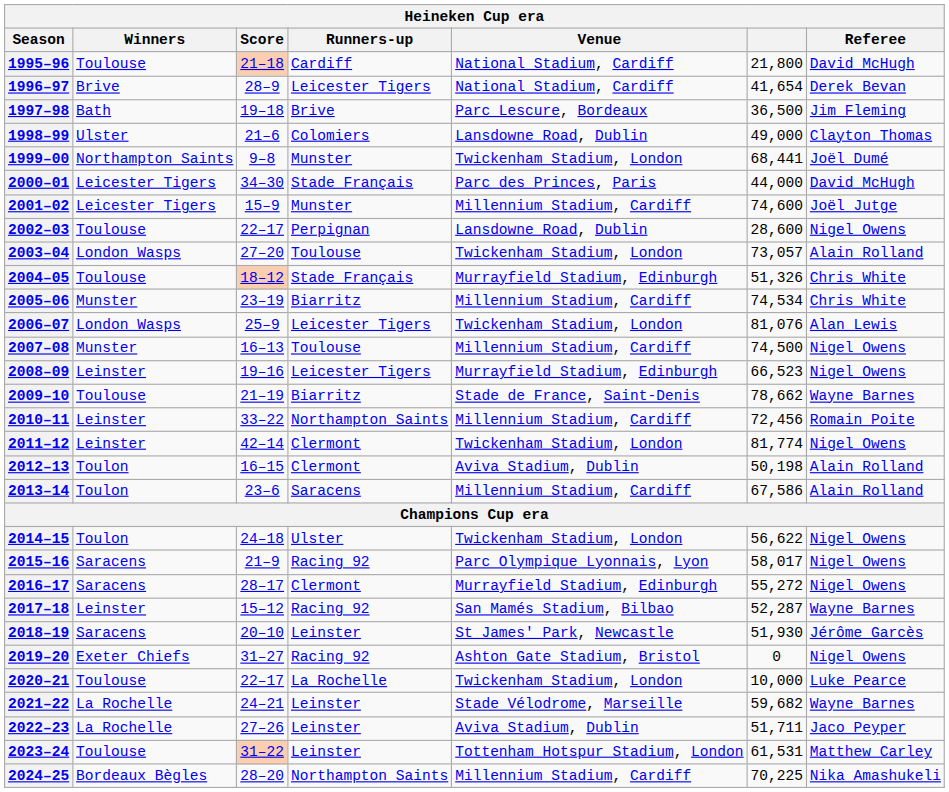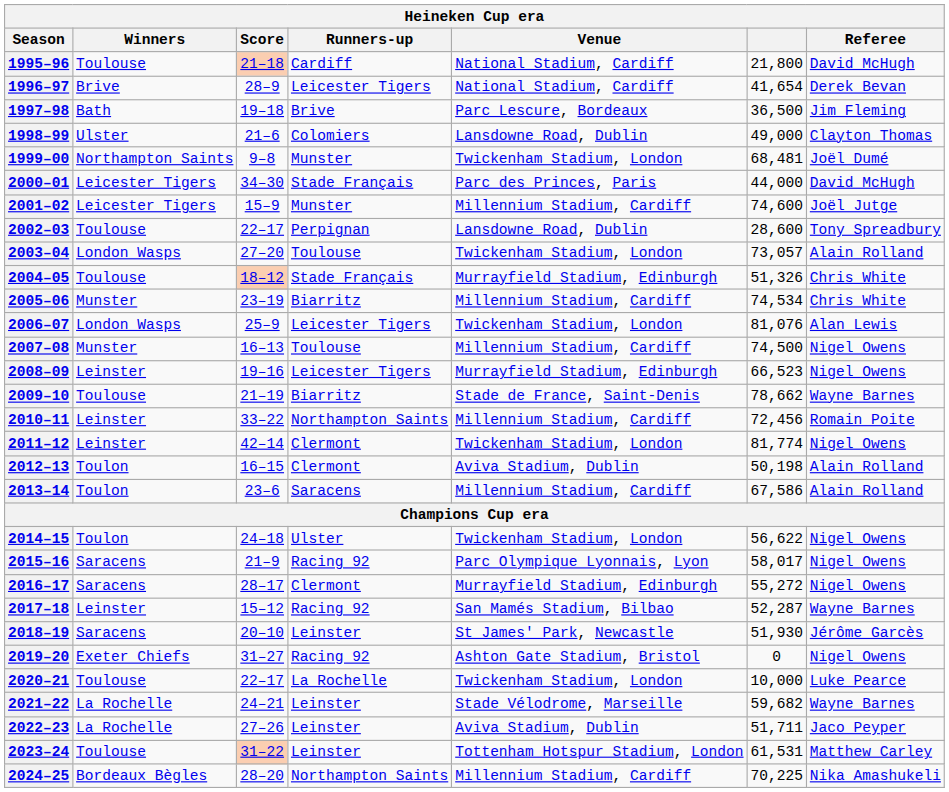 <table class="wikitable plainrowheaders sortable">
 <tr>
 <th colspan="7">Heineken Cup era</th>
 </tr>
 <tr>
 <th scope="col">Season</th>
 <th scope="col">Winners</th>
 <th scope="col">Score</th>
 <th scope="col">Runners-up</th>
 <th scope="col">Venue</th>
 <th scope="col"></th>
 <th scope="col">Referee</th>
 </tr>
 <tr>
 <th scope="row" style="text-align:center"><a href='#'>1995–96</a></th>
 <td> <a href='#'>Toulouse</a></td>
 <td style="background:#fbceb1; text-align:center"><a href='#'>21–18</a></td>
 <td> <a href='#'>Cardiff</a></td>
 <td> <a href='#'>National Stadium</a>, <a href='#'>Cardiff</a></td>
 <td align=center>21,800</td>
 <td> <a href='#'>David McHugh</a></td>
 </tr>
 <tr>
 <th scope="row" style="text-align:center"><a href='#'>1996–97</a></th>
 <td> <a href='#'>Brive</a></td>
 <td align=center><a href='#'>28–9</a></td>
 <td> <a href='#'>Leicester Tigers</a></td>
 <td> <a href='#'>National Stadium</a>, <a href='#'>Cardiff</a></td>
 <td align=center>41,654</td>
 <td> <a href='#'>Derek Bevan</a></td>
 </tr>
 <tr>
 <th scope="row" style="text-align:center"><a href='#'>1997–98</a></th>
 <td> <a href='#'>Bath</a></td>
 <td align=center><a href='#'>19–18</a></td>
 <td> <a href='#'>Brive</a></td>
 <td> <a href='#'>Parc Lescure</a>, <a href='#'>Bordeaux</a></td>
 <td align=center>36,500</td>
 <td> <a href='#'>Jim Fleming</a></td>
 </tr>
 <tr>
 <th scope="row" style="text-align:center"><a href='#'>1998–99</a></th>
 <td> <a href='#'>Ulster</a></td>
 <td align=center><a href='#'>21–6</a></td>
 <td> <a href='#'>Colomiers</a></td>
 <td> <a href='#'>Lansdowne Road</a>, <a href='#'>Dublin</a></td>
 <td align=center>49,000</td>
 <td> <a href='#'>Clayton Thomas</a></td>
 </tr>
 <tr>
 <th scope="row" style="text-align:center"><a href='#'>1999–00</a></th>
 <td> <a href='#'>Northampton Saints</a></td>
 <td align=center><a href='#'>9–8</a></td>
 <td> <a href='#'>Munster</a></td>
 <td> <a href='#'>Twickenham Stadium</a>, <a href='#'>London</a></td>
-<td align=center>68,441</td>
+<td align=center>68,481</td>
 <td> <a href='#'>Joël Dumé</a></td>
 </tr>
 <tr>
 <th scope="row" style="text-align:center"><a href='#'>2000–01</a></th>
 <td> <a href='#'>Leicester Tigers</a></td>
 <td align=center><a href='#'>34–30</a></td>
 <td> <a href='#'>Stade Français</a></td>
 <td> <a href='#'>Parc des Princes</a>, <a href='#'>Paris</a></td>
 <td align=center>44,000</td>
 <td> <a href='#'>David McHugh</a></td>
 </tr>
 <tr>
 <th scope="row" style="text-align:center"><a href='#'>2001–02</a></th>
 <td> <a href='#'>Leicester Tigers</a></td>
 <td align=center><a href='#'>15–9</a></td>
 <td> <a href='#'>Munster</a></td>
 <td> <a href='#'>Millennium Stadium</a>, <a href='#'>Cardiff</a></td>
 <td align=center>74,600</td>
 <td> <a href='#'>Joël Jutge</a></td>
 </tr>
 <tr>
 <th scope="row" style="text-align:center"><a href='#'>2002–03</a></th>
 <td> <a href='#'>Toulouse</a></td>
 <td align=center><a href='#'>22–17</a></td>
 <td> <a href='#'>Perpignan</a></td>
 <td> <a href='#'>Lansdowne Road</a>, <a href='#'>Dublin</a></td>
 <td align=center>28,600</td>
-<td> <a href='#'>Nigel Owens</a></td>
+<td> <a href='#'>Tony Spreadbury</a> </td>
 </tr>
 <tr>
 <th scope="row" style="text-align:center"><a href='#'>2003–04</a></th>
 <td> <a href='#'>London Wasps</a></td>
 <td align=center><a href='#'>27–20</a></td>
 <td> <a href='#'>Toulouse</a></td>
 <td> <a href='#'>Twickenham Stadium</a>, <a href='#'>London</a></td>
 <td align=center>73,057</td>
 <td> <a href='#'>Alain Rolland</a></td>
 </tr>
 <tr>
 <th scope="row" style="text-align:center"><a href='#'>2004–05</a></th>
 <td> <a href='#'>Toulouse</a></td>
 <td style="background:#fbceb1; text-align:center"><a href='#'>18–12</a></td>
 <td> <a href='#'>Stade Français</a></td>
 <td> <a href='#'>Murrayfield Stadium</a>, <a href='#'>Edinburgh</a></td>
 <td align=center>51,326</td>
 <td> <a href='#'>Chris White</a></td>
 </tr>
 <tr>
 <th scope="row" style="text-align:center"><a href='#'>2005–06</a></th>
 <td> <a href='#'>Munster</a></td>
 <td align=center><a href='#'>23–19</a></td>
 <td> <a href='#'>Biarritz</a></td>
 <td> <a href='#'>Millennium Stadium</a>, <a href='#'>Cardiff</a></td>
 <td align=center>74,534</td>
 <td> <a href='#'>Chris White</a></td>
 </tr>
 <tr>
 <th scope="row" style="text-align:center"><a href='#'>2006–07</a></th>
 <td> <a href='#'>London Wasps</a></td>
 <td align=center><a href='#'>25–9</a></td>
 <td> <a href='#'>Leicester Tigers</a></td>
 <td> <a href='#'>Twickenham Stadium</a>, <a href='#'>London</a></td>
 <td align=center>81,076</td>
 <td> <a href='#'>Alan Lewis</a></td>
 </tr>
 <tr>
 <th scope="row" style="text-align:center"><a href='#'>2007–08</a></th>
 <td> <a href='#'>Munster</a></td>
 <td align=center><a href='#'>16–13</a></td>
 <td> <a href='#'>Toulouse</a></td>
 <td> <a href='#'>Millennium Stadium</a>, <a href='#'>Cardiff</a></td>
 <td align=center>74,500</td>
 <td> <a href='#'>Nigel Owens</a></td>
 </tr>
 <tr>
 <th scope="row" style="text-align:center"><a href='#'>2008–09</a></th>
 <td> <a href='#'>Leinster</a></td>
 <td align=center><a href='#'>19–16</a></td>
 <td> <a href='#'>Leicester Tigers</a></td>
 <td> <a href='#'>Murrayfield Stadium</a>, <a href='#'>Edinburgh</a></td>
 <td align=center>66,523</td>
 <td> <a href='#'>Nigel Owens</a></td>
 </tr>
 <tr>
 <th scope="row" style="text-align:center"><a href='#'>2009–10</a></th>
 <td> <a href='#'>Toulouse</a></td>
 <td align=center><a href='#'>21–19</a></td>
 <td> <a href='#'>Biarritz</a></td>
 <td> <a href='#'>Stade de France</a>, <a href='#'>Saint-Denis</a></td>
 <td align=center>78,662</td>
 <td> <a href='#'>Wayne Barnes</a></td>
 </tr>
 <tr>
 <th scope="row" style="text-align:center"><a href='#'>2010–11</a></th>
 <td> <a href='#'>Leinster</a></td>
 <td align=center><a href='#'>33–22</a></td>
 <td> <a href='#'>Northampton Saints</a></td>
 <td> <a href='#'>Millennium Stadium</a>, <a href='#'>Cardiff</a></td>
 <td align=center>72,456</td>
 <td> <a href='#'>Romain Poite</a></td>
 </tr>
 <tr>
 <th scope="row" style="text-align:center"><a href='#'>2011–12</a></th>
 <td> <a href='#'>Leinster</a></td>
 <td align=center><a href='#'>42–14</a></td>
 <td> <a href='#'>Clermont</a></td>
 <td> <a href='#'>Twickenham Stadium</a>, <a href='#'>London</a></td>
 <td align=center>81,774</td>
 <td> <a href='#'>Nigel Owens</a></td>
 </tr>
 <tr>
 <th scope="row" style="text-align:center"><a href='#'>2012–13</a></th>
 <td> <a href='#'>Toulon</a></td>
 <td align=center><a href='#'>16–15</a></td>
 <td> <a href='#'>Clermont</a></td>
 <td> <a href='#'>Aviva Stadium</a>, <a href='#'>Dublin</a></td>
 <td align=center>50,198</td>
 <td> <a href='#'>Alain Rolland</a></td>
 </tr>
 <tr>
 <th scope="row" style="text-align:center"><a href='#'>2013–14</a></th>
 <td> <a href='#'>Toulon</a></td>
 <td align=center><a href='#'>23–6</a></td>
 <td> <a href='#'>Saracens</a></td>
 <td> <a href='#'>Millennium Stadium</a>, <a href='#'>Cardiff</a></td>
 <td align=center>67,586</td>
 <td> <a href='#'>Alain Rolland</a></td>
 </tr>
 <tr>
 <th colspan="7">Champions Cup era</th>
 </tr>
 <tr>
 <th scope="row" style="text-align:center"><a href='#'>2014–15</a></th>
 <td> <a href='#'>Toulon</a></td>
 <td align=center><a href='#'>24–18</a></td>
 <td> <a href='#'>Ulster</a></td>
 <td> <a href='#'>Twickenham Stadium</a>, <a href='#'>London</a></td>
 <td align=center>56,622</td>
 <td> <a href='#'>Nigel Owens</a></td>
 </tr>
 <tr>
 <th scope="row" style="text-align:center"><a href='#'>2015–16</a></th>
 <td> <a href='#'>Saracens</a></td>
 <td align=center><a href='#'>21–9</a></td>
 <td> <a href='#'>Racing 92</a></td>
 <td> <a href='#'>Parc Olympique Lyonnais</a>, <a href='#'>Lyon</a></td>
 <td align=center>58,017</td>
 <td> <a href='#'>Nigel Owens</a></td>
 </tr>
 <tr>
 <th scope="row" style="text-align:center"><a href='#'>2016–17</a></th>
 <td> <a href='#'>Saracens</a></td>
 <td align=center><a href='#'>28–17</a></td>
 <td> <a href='#'>Clermont</a></td>
 <td> <a href='#'>Murrayfield Stadium</a>, <a href='#'>Edinburgh</a></td>
 <td align=center>55,272</td>
 <td> <a href='#'>Nigel Owens</a></td>
 </tr>
 <tr>
 <th scope="row" style="text-align:center"><a href='#'>2017–18</a></th>
 <td> <a href='#'>Leinster</a></td>
 <td align=center><a href='#'>15–12</a></td>
 <td> <a href='#'>Racing 92</a></td>
 <td> <a href='#'>San Mamés Stadium</a>, <a href='#'>Bilbao</a></td>
 <td align=center>52,287</td>
 <td> <a href='#'>Wayne Barnes</a></td>
 </tr>
 <tr>
 <th scope="row" style="text-align:center"><a href='#'>2018–19</a></th>
 <td> <a href='#'>Saracens</a></td>
 <td align=center><a href='#'>20–10</a></td>
 <td> <a href='#'>Leinster</a></td>
 <td> <a href='#'>St James' Park</a>, <a href='#'>Newcastle</a></td>
 <td align=center>51,930</td>
 <td> <a href='#'>Jérôme Garcès</a></td>
 </tr>
 <tr>
 <th scope="row" style="text-align:center"><a href='#'>2019–20</a></th>
 <td> <a href='#'>Exeter Chiefs</a></td>
 <td align=center><a href='#'>31–27</a></td>
 <td> <a href='#'>Racing 92</a></td>
 <td> <a href='#'>Ashton Gate Stadium</a>, <a href='#'>Bristol</a></td>
 <td align=center>0</td>
 <td> <a href='#'>Nigel Owens</a></td>
 </tr>
 <tr>
 <th scope="row" style="text-align:center"><a href='#'>2020–21</a></th>
 <td> <a href='#'>Toulouse</a></td>
 <td align=center><a href='#'>22–17</a></td>
 <td> <a href='#'>La Rochelle</a></td>
 <td> <a href='#'>Twickenham Stadium</a>, <a href='#'>London</a></td>
 <td align=center>10,000</td>
 <td> <a href='#'>Luke Pearce</a></td>
 </tr>
 <tr>
 <th scope="row" style="text-align:center"><a href='#'>2021–22</a></th>
 <td> <a href='#'>La Rochelle</a></td>
 <td align=center><a href='#'>24–21</a></td>
 <td> <a href='#'>Leinster</a></td>
 <td> <a href='#'>Stade Vélodrome</a>, <a href='#'>Marseille</a></td>
 <td align=center>59,682</td>
 <td> <a href='#'>Wayne Barnes</a></td>
 </tr>
 <tr>
 <th scope="row" style="text-align:center"><a href='#'>2022–23</a></th>
 <td> <a href='#'>La Rochelle</a></td>
 <td align=center><a href='#'>27–26</a></td>
 <td> <a href='#'>Leinster</a></td>
 <td> <a href='#'>Aviva Stadium</a>, <a href='#'>Dublin</a></td>
 <td align=center>51,711</td>
 <td> <a href='#'>Jaco Peyper</a></td>
 </tr>
 <tr>
 <th scope="row" style="text-align:center"><a href='#'>2023–24</a></th>
 <td> <a href='#'>Toulouse</a></td>
 <td style="background:#fbceb1; text-align:center"><a href='#'>31–22</a></td>
 <td> <a href='#'>Leinster</a></td>
 <td> <a href='#'>Tottenham Hotspur Stadium</a>, <a href='#'>London</a></td>
 <td align=center>61,531</td>
 <td> <a href='#'>Matthew Carley</a></td>
 </tr>
 <tr>
 <th scope="row" style="text-align:center"><a href='#'>2024–25</a></th>
 <td> <a href='#'>Bordeaux Bègles</a></td>
 <td align=center><a href='#'>28–20</a></td>
 <td> <a href='#'>Northampton Saints</a></td>
 <td> <a href='#'>Millennium Stadium</a>, <a href='#'>Cardiff</a></td>
 <td align=center>70,225</td>
 <td> <a href='#'>Nika Amashukeli</a><br></td>
 </tr>
 </table>
